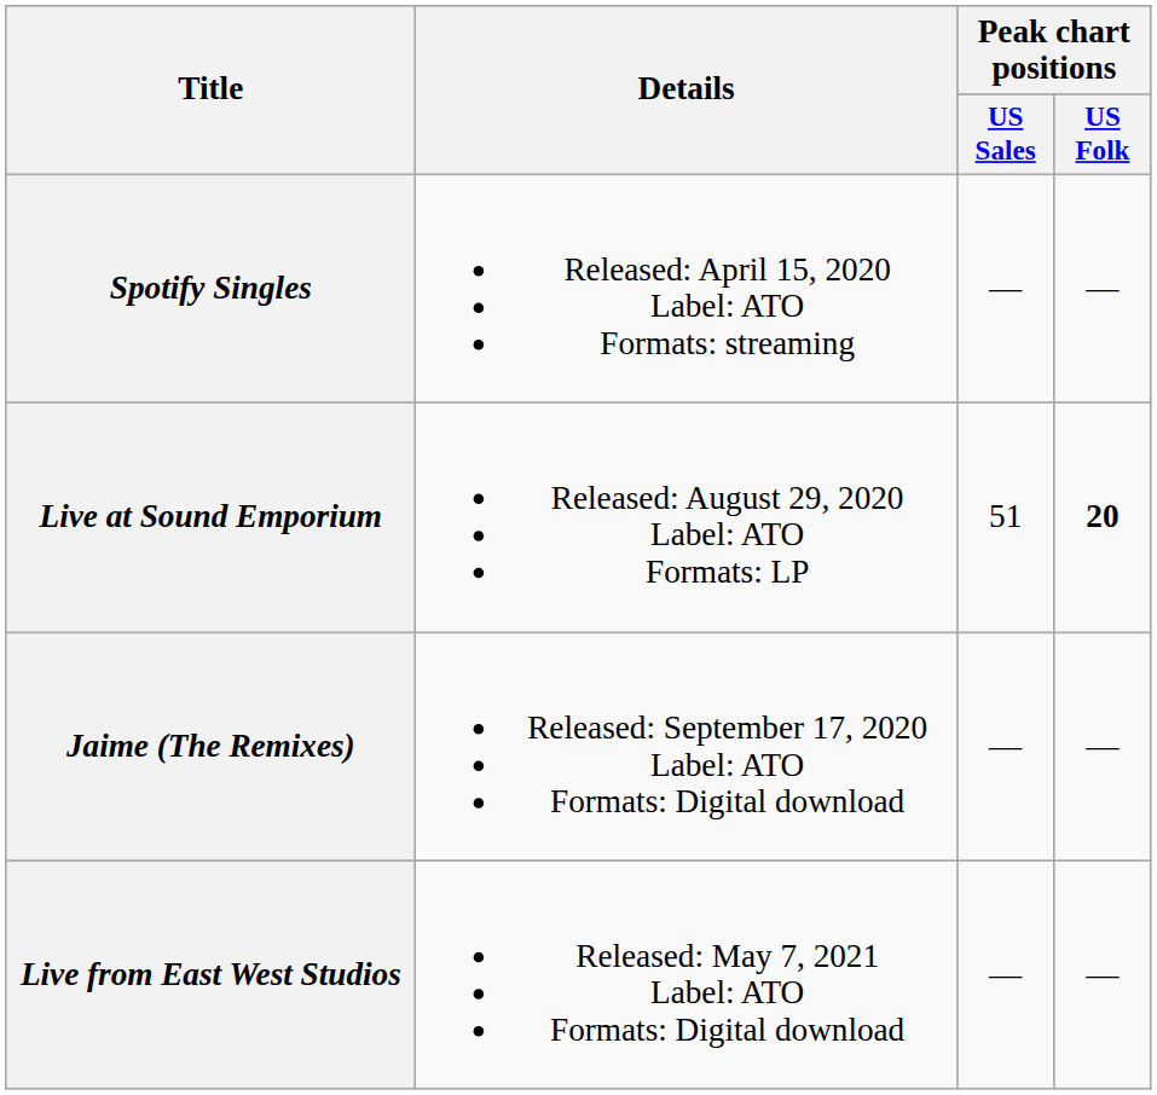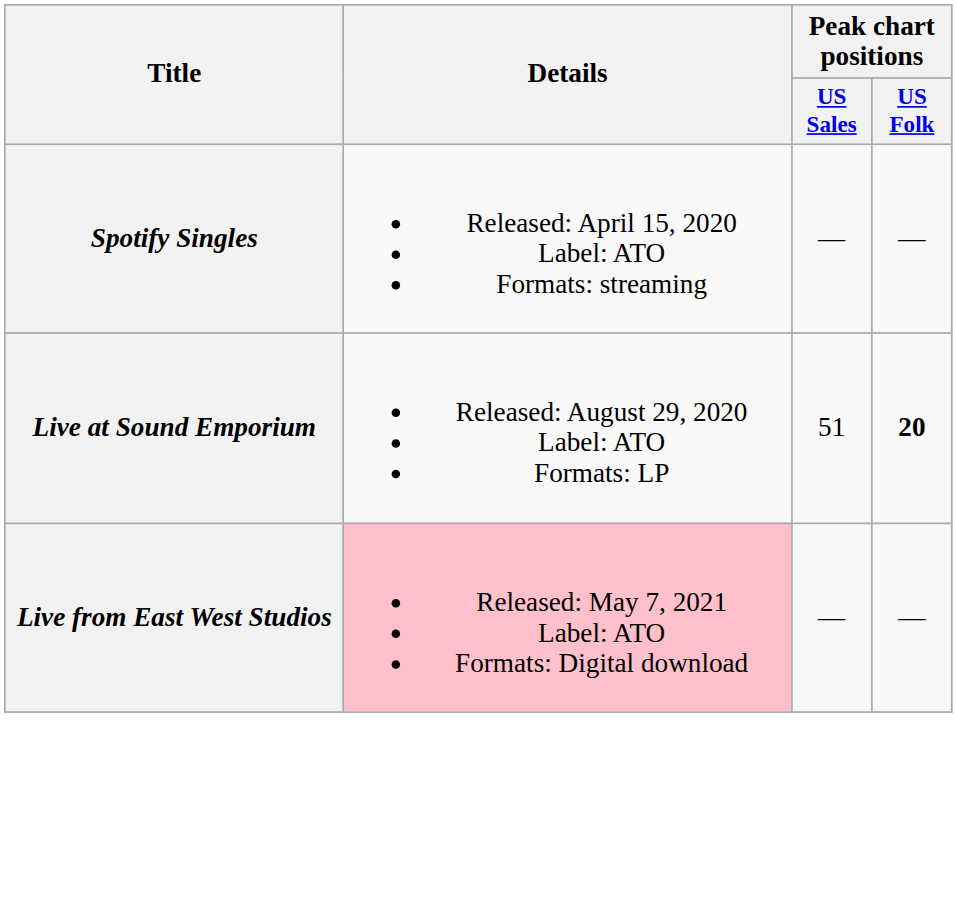 <table class="wikitable plainrowheaders" style="text-align:center;" border="1">
 <tr>
 <th scope="col" rowspan="2" style="width:12em;">Title</th>
 <th scope="col" rowspan="2" style="width:16em;">Details</th>
 <th scope="col" colspan="2">Peak chart positions</th>
 </tr>
 <tr>
 <th scope="col" style="width:3em;font-size:85%;"><a href='#'>US<br>Sales</a><br></th>
 <th scope="col" style="width:3em;font-size:85%;"><a href='#'>US<br>Folk</a><br></th>
 </tr>
 <tr>
 <th scope="row"><em>Spotify Singles</em></th>
 <td><br><ul><li>Released: April 15, 2020</li><li>Label: ATO</li><li>Formats: streaming</li></ul></td>
 <td>—</td>
 <td>—</td>
 </tr>
 <tr>
 <th scope="row"><em>Live at Sound Emporium</em></th>
 <td><br><ul><li>Released: August 29, 2020</li><li>Label: ATO</li><li>Formats: LP</li></ul></td>
 <td>51</td>
 <td><strong>20</strong></td>
 </tr>
 <tr>
-<th scope="row"><em>Jaime (The Remixes)</em></th>
-<td><br><ul><li>Released: September 17, 2020</li><li>Label: ATO</li><li>Formats: Digital download</li></ul></td>
-<td>—</td>
-<td>—</td>
-</tr>
-<tr>
 <th scope="row"><em>Live from East West Studios</em></th>
-<td><br><ul><li>Released: May 7, 2021</li><li>Label: ATO</li><li>Formats: Digital download</li></ul></td>
+<td style="background: pink;"><br><ul><li>Released: May 7, 2021</li><li>Label: ATO</li><li>Formats: Digital download</li></ul></td>
 <td>—</td>
 <td>—</td>
 </tr>
 </table>
